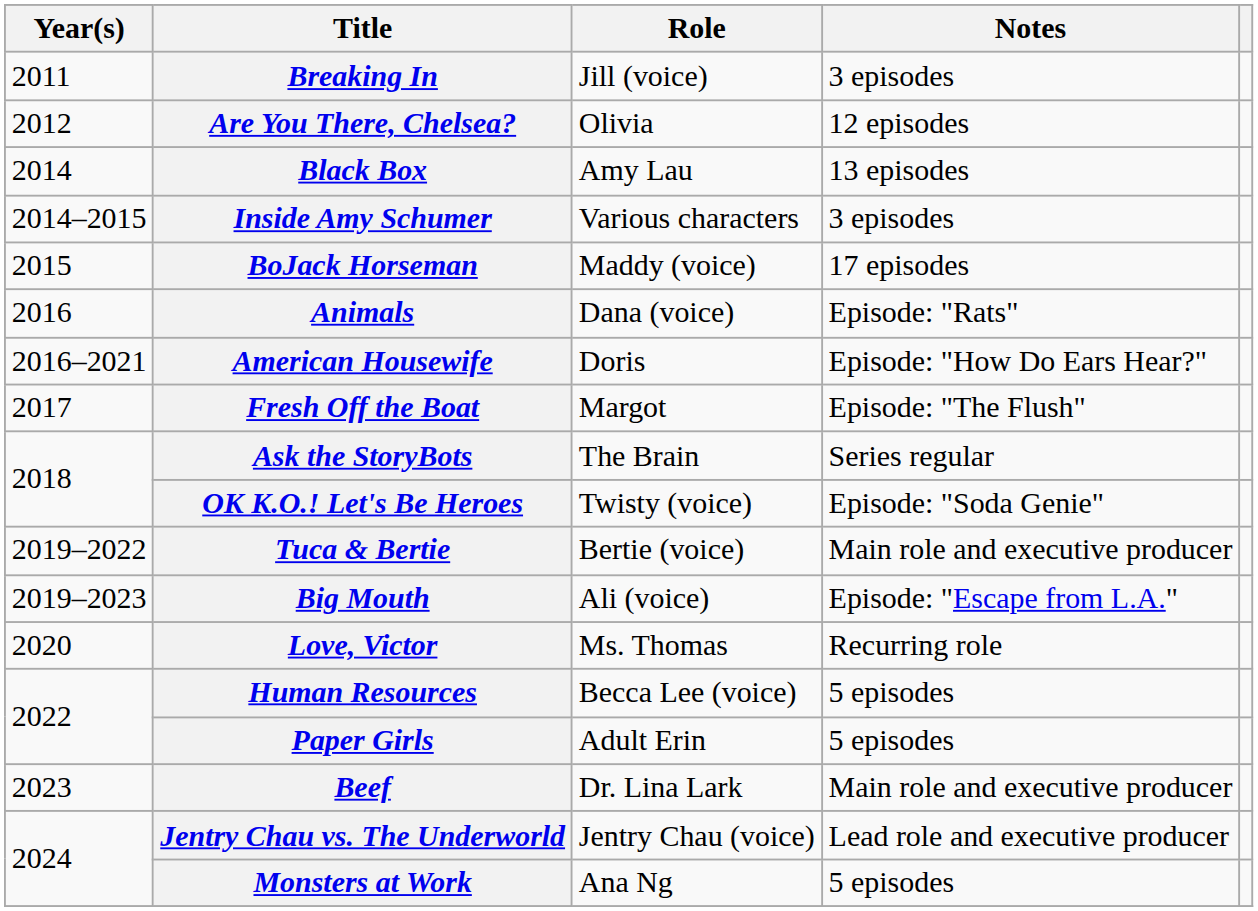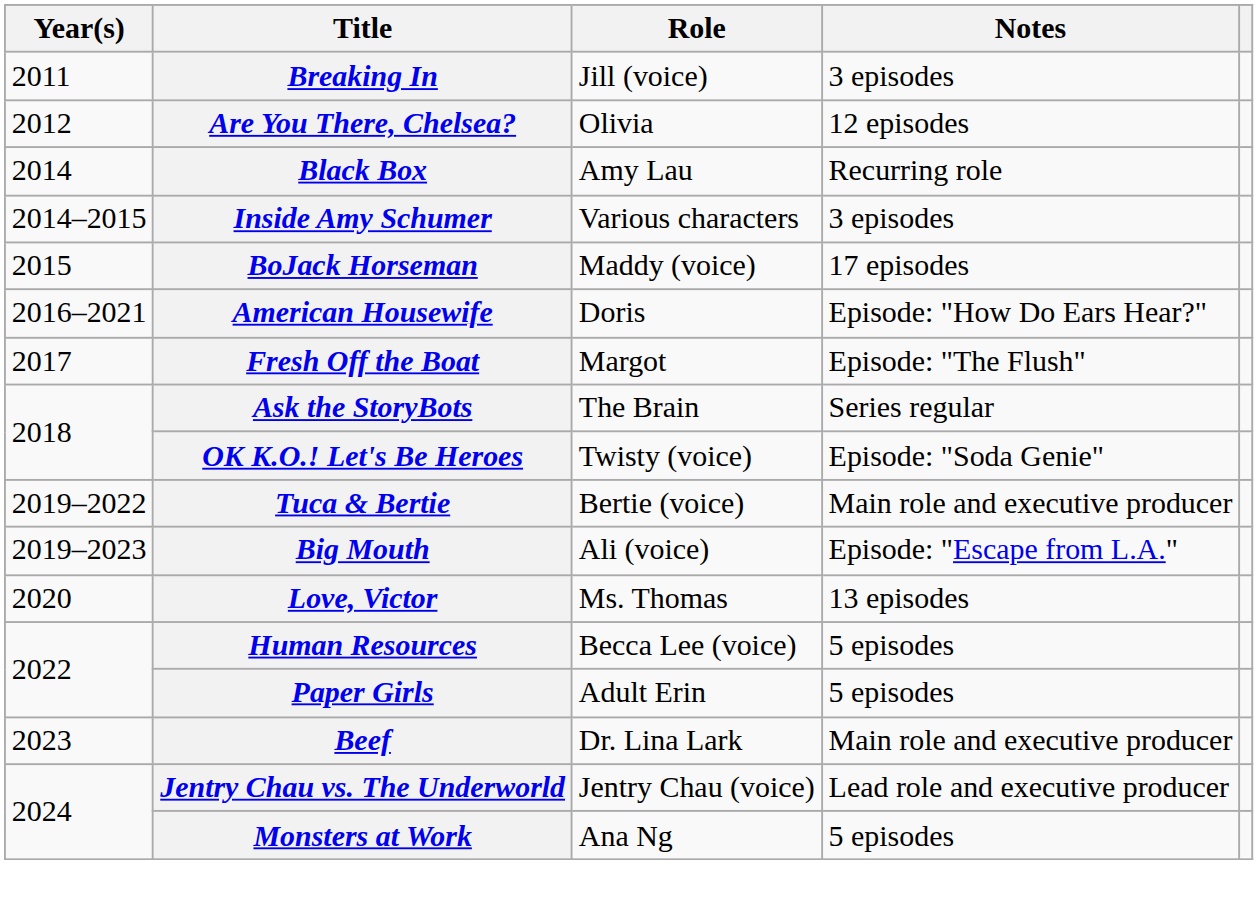 <table class="wikitable plainrowheaders sortable">
 <tr>
 <th scope="col">Year(s)</th>
 <th scope="col">Title</th>
 <th scope="col" class="unsortable">Role</th>
 <th scope="col" class="unsortable">Notes</th>
 <th scope="col" class="unsortable"></th>
 </tr>
 <tr>
 <td>2011</td>
 <th scope="row"><em><a href='#'>Breaking In</a></em></th>
 <td>Jill (voice)</td>
 <td>3 episodes</td>
 <td style="text-align:center;"></td>
 </tr>
 <tr>
 <td>2012</td>
 <th scope="row"><em><a href='#'>Are You There, Chelsea?</a></em></th>
 <td>Olivia</td>
 <td>12 episodes</td>
 <td style="text-align:center;"></td>
 </tr>
 <tr>
 <td>2014</td>
 <th scope="row"><em><a href='#'>Black Box</a></em></th>
 <td>Amy Lau</td>
-<td>13 episodes</td>
+<td>Recurring role</td>
 <td style="text-align:center;"></td>
 </tr>
 <tr>
 <td>2014–2015</td>
 <th scope="row"><em><a href='#'>Inside Amy Schumer</a></em></th>
 <td>Various characters</td>
 <td>3 episodes</td>
 <td style="text-align:center;"></td>
 </tr>
 <tr>
 <td>2015</td>
 <th scope="row"><em><a href='#'>BoJack Horseman</a></em></th>
 <td>Maddy (voice)</td>
 <td>17 episodes</td>
-<td style="text-align:center;"></td>
-</tr>
-<tr>
-<td>2016</td>
-<th scope="row"><em><a href='#'>Animals</a></em></th>
-<td>Dana (voice)</td>
-<td>Episode: "Rats"</td>
 <td style="text-align:center;"></td>
 </tr>
 <tr>
 <td>2016–2021</td>
 <th scope="row"><em><a href='#'>American Housewife</a></em></th>
 <td>Doris</td>
 <td>Episode: "How Do Ears Hear?"</td>
 <td style="text-align:center;"></td>
 </tr>
 <tr>
 <td>2017</td>
 <th scope="row"><em><a href='#'>Fresh Off the Boat</a></em></th>
 <td>Margot</td>
 <td>Episode: "The Flush"</td>
 <td style="text-align:center;"></td>
 </tr>
 <tr>
 <td rowspan="2">2018</td>
 <th scope="row"><em><a href='#'>Ask the StoryBots</a></em></th>
 <td>The Brain</td>
 <td>Series regular</td>
 <td style="text-align:center;"></td>
 </tr>
 <tr>
 <th scope="row"><em><a href='#'>OK K.O.! Let's Be Heroes</a></em></th>
 <td>Twisty (voice)</td>
 <td>Episode: "Soda Genie"</td>
 <td style="text-align:center;"></td>
 </tr>
 <tr>
 <td>2019–2022</td>
 <th scope="row"><em><a href='#'>Tuca & Bertie</a></em></th>
 <td>Bertie (voice)</td>
 <td>Main role and executive producer</td>
 <td style="text-align:center;"></td>
 </tr>
 <tr>
 <td>2019–2023</td>
 <th scope="row"><em><a href='#'>Big Mouth</a></em></th>
 <td>Ali (voice)</td>
 <td>Episode: "<a href='#'>Escape from L.A.</a>"</td>
 <td style="text-align:center;"></td>
 </tr>
 <tr>
 <td>2020</td>
 <th scope="row"><em><a href='#'>Love, Victor</a></em></th>
 <td>Ms. Thomas</td>
-<td>Recurring role</td>
+<td>13 episodes</td>
 <td style="text-align:center;"></td>
 </tr>
 <tr>
 <td rowspan="2">2022</td>
 <th scope="row"><em><a href='#'>Human Resources</a></em></th>
 <td>Becca Lee (voice)</td>
 <td>5 episodes</td>
 <td style="text-align:center;"></td>
 </tr>
 <tr>
 <th scope="row"><em><a href='#'>Paper Girls</a></em></th>
 <td>Adult Erin</td>
 <td>5 episodes</td>
 <td style="text-align:center;"></td>
 </tr>
 <tr>
 <td>2023</td>
 <th scope="row"><em><a href='#'>Beef</a></em></th>
 <td>Dr. Lina Lark</td>
 <td>Main role and executive producer</td>
 <td style="text-align:center;"></td>
 </tr>
 <tr>
 <td rowspan="2">2024</td>
 <th scope="row"><em><a href='#'>Jentry Chau vs. The Underworld</a></em></th>
 <td>Jentry Chau (voice)</td>
 <td>Lead role and executive producer</td>
 <td style="text-align:center;"></td>
 </tr>
 <tr>
 <th scope="row"><em><a href='#'>Monsters at Work</a></em></th>
 <td>Ana Ng</td>
 <td>5 episodes</td>
 <td style="text-align:center;"></td>
 </tr>
 <tr>
 </tr>
 </table>
